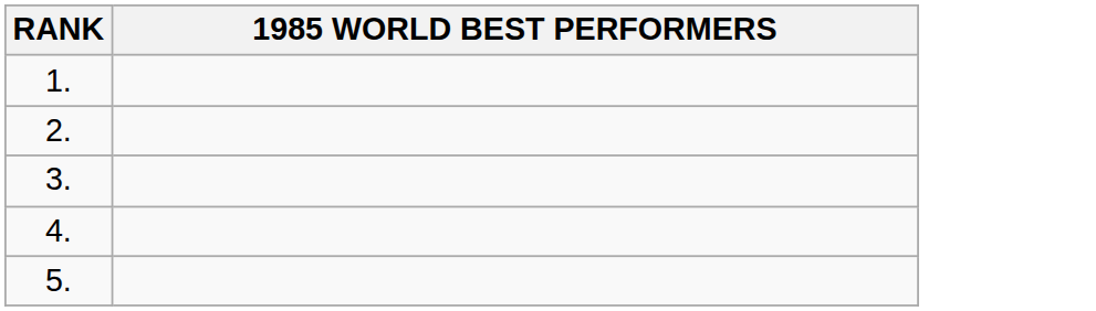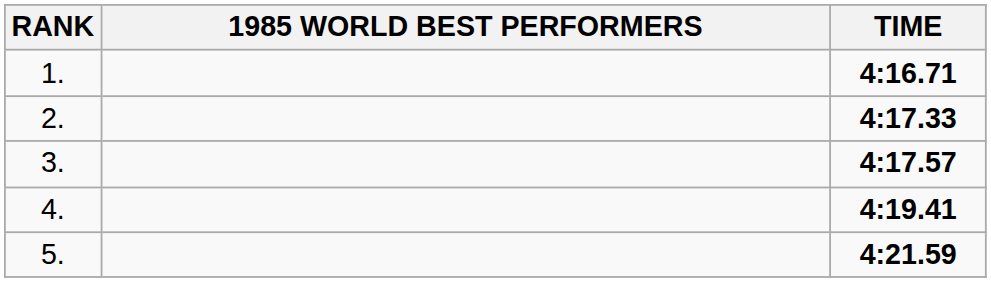 <table class="wikitable sortable">
 <tr>
 <th>RANK</th>
 <th align="center" style="width: 25em">1985 WORLD BEST PERFORMERS</th>
+<th align="center" style="width: 5em">TIME</th>
 </tr>
 <tr>
 <td align="center">1.</td>
 <td></td>
+<td align="center"><strong>4:16.71</strong></td>
 </tr>
 <tr>
 <td align="center">2.</td>
 <td></td>
+<td align="center"><strong>4:17.33</strong></td>
 </tr>
 <tr>
 <td align="center">3.</td>
 <td></td>
+<td align="center"><strong>4:17.57</strong></td>
 </tr>
 <tr>
 <td align="center">4.</td>
 <td></td>
+<td align="center"><strong>4:19.41</strong></td>
 </tr>
 <tr>
 <td align="center">5.</td>
 <td></td>
+<td align="center"><strong>4:21.59</strong></td>
 </tr>
 </table>
